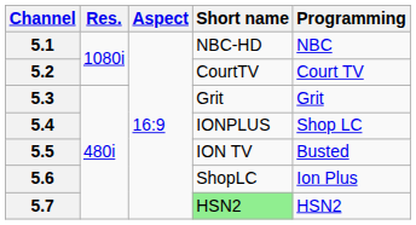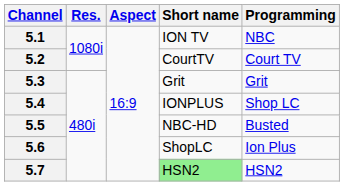 <table class="wikitable">
 <tr>
 <th scope = "col"><a href='#'>Channel</a></th>
 <th scope = "col"><a href='#'>Res.</a></th>
 <th scope = "col"><a href='#'>Aspect</a></th>
 <th scope = "col">Short name</th>
 <th scope = "col">Programming</th>
 </tr>
 <tr>
 <th scope = "row">5.1</th>
 <td rowspan=2><a href='#'>1080i</a></td>
 <td rowspan=7><a href='#'>16:9</a></td>
-<td>NBC-HD</td>
+<td>ION TV</td>
 <td><a href='#'>NBC</a></td>
 </tr>
 <tr>
 <th scope = "row">5.2</th>
 <td>CourtTV</td>
 <td><a href='#'>Court TV</a></td>
 </tr>
 <tr>
 <th scope = "row">5.3</th>
 <td rowspan=5><a href='#'>480i</a></td>
 <td>Grit</td>
 <td><a href='#'>Grit</a></td>
 </tr>
 <tr>
 <th scope = "row">5.4</th>
 <td>IONPLUS</td>
 <td><a href='#'>Shop LC</a></td>
 </tr>
 <tr>
 <th scope = "row">5.5</th>
-<td>ION TV</td>
+<td>NBC-HD</td>
 <td><a href='#'>Busted</a></td>
 </tr>
 <tr>
 <th scope = "row">5.6</th>
 <td>ShopLC</td>
 <td><a href='#'>Ion Plus</a></td>
 </tr>
 <tr>
 <th scope = "row">5.7</th>
 <td style="background: lightgreen;">HSN2</td>
 <td><a href='#'>HSN2</a></td>
 </tr>
 </table>
